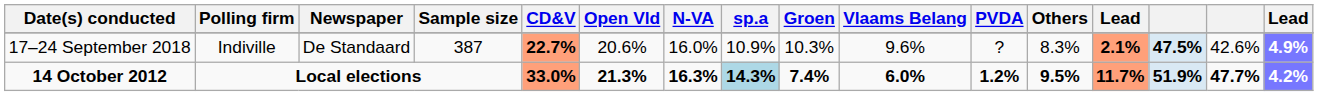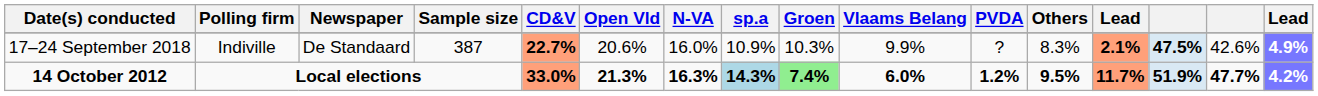 <table class="wikitable sortable" style="text-align:center; font-size:85%; line-height:16px;">
 <tr style="background-color:#E9E9E9">
 <th rowspan="1">Date(s) conducted</th>
 <th rowspan="1">Polling firm</th>
 <th rowspan="1">Newspaper</th>
 <th rowspan="1">Sample size</th>
 <th><a href='#'><span>CD&V</span></a></th>
 <th><a href='#'><span>Open Vld</span></a></th>
 <th><a href='#'><span>N-VA</span></a></th>
 <th><a href='#'><span>sp.a</span></a></th>
 <th><a href='#'><span>Groen</span></a></th>
 <th><a href='#'><span>Vlaams Belang</span></a></th>
 <th><a href='#'><span>PVDA</span></a></th>
 <th rowspan="1">Others</th>
 <th rowspan="1">Lead</th>
 <th></th>
 <th></th>
 <th rowspan="1">Lead</th>
 </tr>
 <tr style="background:#EFEFEF; font-weight:bold;">
 </tr>
 <tr>
 <td>17–24 September 2018</td>
 <td>Indiville</td>
 <td>De Standaard </td>
 <td>387</td>
 <td style="background:#FFA07A"><strong>22.7%</strong></td>
 <td>20.6%</td>
 <td>16.0%</td>
 <td>10.9%</td>
 <td>10.3%</td>
-<td>9.6%</td>
+<td>9.9%</td>
 <td>?</td>
 <td>8.3%</td>
 <td style="background:#FFA07A"><strong>2.1%</strong></td>
 <td style="background:#D9E9F4"><strong>47.5%</strong></td>
 <td>42.6%</td>
 <td style="background:#7777FF;color:white;"><strong>4.9%</strong></td>
 </tr>
 <tr>
 <td><strong>14 October 2012</strong></td>
 <td colspan="3"><strong>Local elections</strong></td>
 <td style="background:#FFA07A"><strong>33.0%</strong></td>
 <td><strong>21.3%</strong></td>
 <td><strong>16.3%</strong></td>
 <td style="background: lightblue;"><strong>14.3%</strong></td>
-<td><strong>7.4%</strong></td>
+<td style="background: lightgreen;"><strong>7.4%</strong></td>
 <td><strong>6.0%</strong></td>
 <td><strong>1.2%  </strong></td>
 <td><strong>9.5%</strong></td>
 <td style="background:#FFA07A"><strong>11.7%</strong></td>
 <td style="background:#D9E9F4"><strong>51.9%</strong></td>
 <td><strong>47.7%</strong></td>
 <td style="background:#7777FF;color:white;"><strong>4.2%</strong></td>
 </tr>
 </table>
